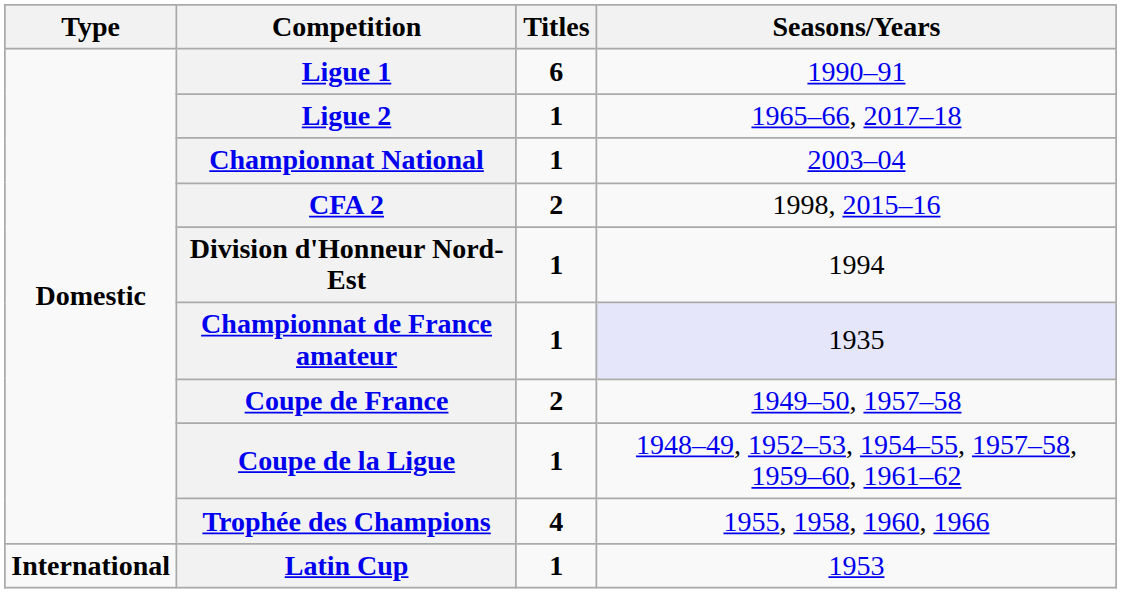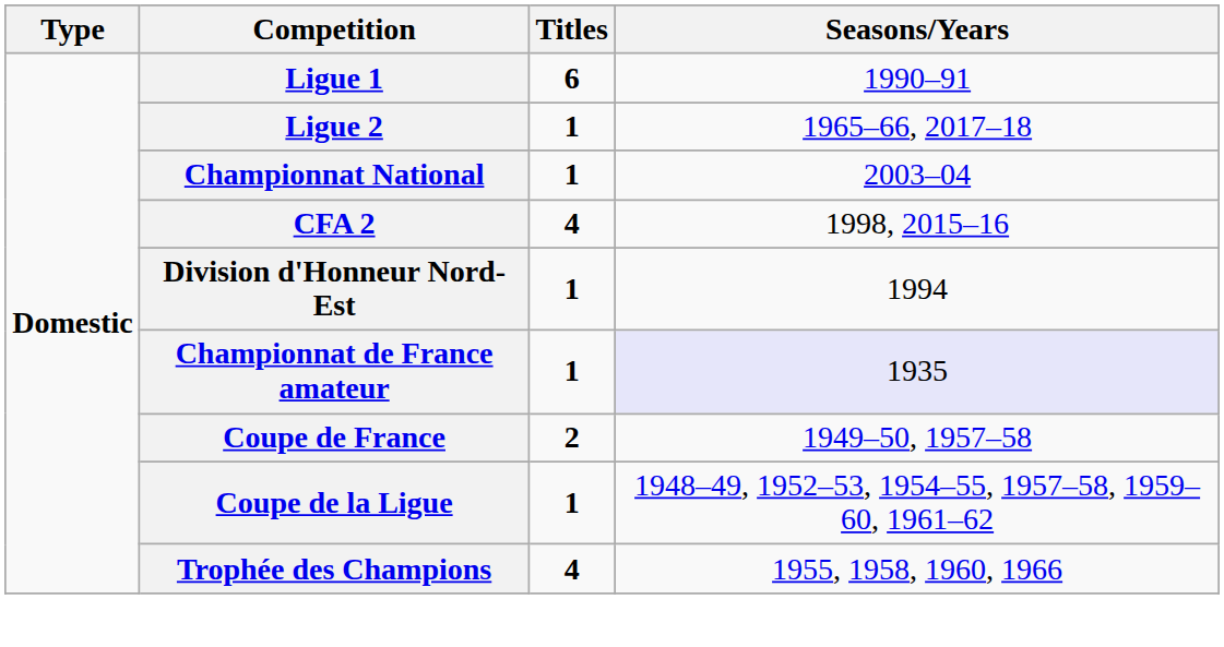 <table class="wikitable" width=72% style="text-align:center;font-size:100%;">
 <tr>
 <th scope=col>Type</th>
 <th scope=col>Competition</th>
 <th scope=col>Titles</th>
 <th scope=col>Seasons/Years</th>
 </tr>
 <tr>
 <td rowspan="9"><strong>Domestic</strong></td>
 <th scope=col><a href='#'>Ligue 1</a></th>
 <td><strong>6</strong></td>
 <td><a href='#'>1990–91</a></td>
 </tr>
 <tr>
 <th scope="col"><a href='#'>Ligue 2</a></th>
 <td><strong>1</strong></td>
 <td><a href='#'>1965–66</a>, <a href='#'>2017–18</a></td>
 </tr>
 <tr>
 <th scope="col"><a href='#'>Championnat National</a></th>
 <td><strong>1</strong></td>
 <td><a href='#'>2003–04</a></td>
 </tr>
 <tr>
 <th scope="col"><a href='#'>CFA 2</a></th>
-<td><strong>2</strong></td>
+<td><strong>4</strong></td>
 <td>1998, <a href='#'>2015–16</a></td>
 </tr>
 <tr>
 <th scope="col">Division d'Honneur Nord-Est</th>
 <td><strong>1</strong></td>
 <td>1994</td>
 </tr>
 <tr>
 <th scope="col"><a href='#'>Championnat de France amateur</a></th>
 <td><strong>1</strong></td>
 <td style="background: lavender;">1935</td>
 </tr>
 <tr>
 <th scope="col"><a href='#'>Coupe de France</a></th>
 <td><strong>2</strong></td>
 <td><a href='#'>1949–50</a>, <a href='#'>1957–58</a></td>
 </tr>
 <tr>
 <th scope="col"><a href='#'>Coupe de la Ligue</a></th>
 <td><strong>1</strong></td>
 <td><a href='#'>1948–49</a>, <a href='#'>1952–53</a>, <a href='#'>1954–55</a>, <a href='#'>1957–58</a>, <a href='#'>1959–60</a>, <a href='#'>1961–62</a></td>
 </tr>
 <tr>
 <th scope=col><a href='#'>Trophée des Champions</a></th>
 <td><strong>4</strong></td>
 <td><a href='#'>1955</a>, <a href='#'>1958</a>, <a href='#'>1960</a>, <a href='#'>1966</a></td>
 </tr>
-<tr>
-<td><strong>International</strong></td>
-<th scope="col"><a href='#'>Latin Cup</a></th>
-<td><strong>1</strong></td>
-<td><a href='#'>1953</a></td>
-</tr>
 </table>
